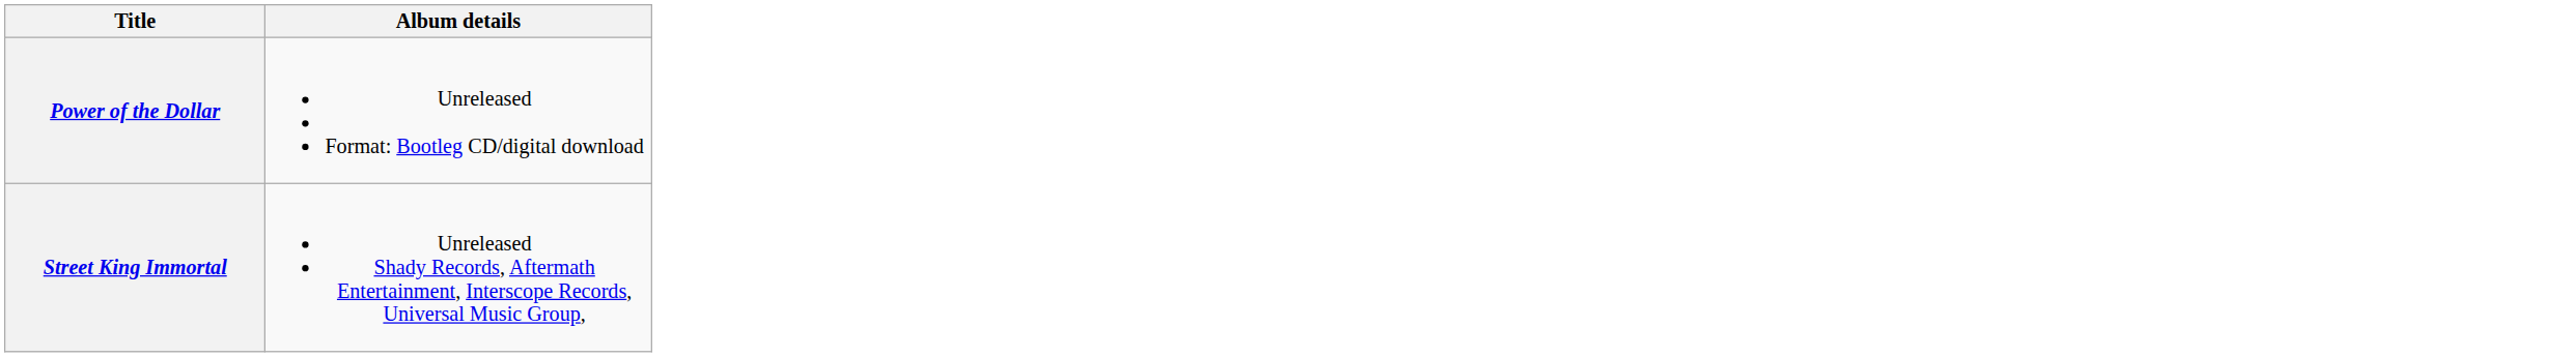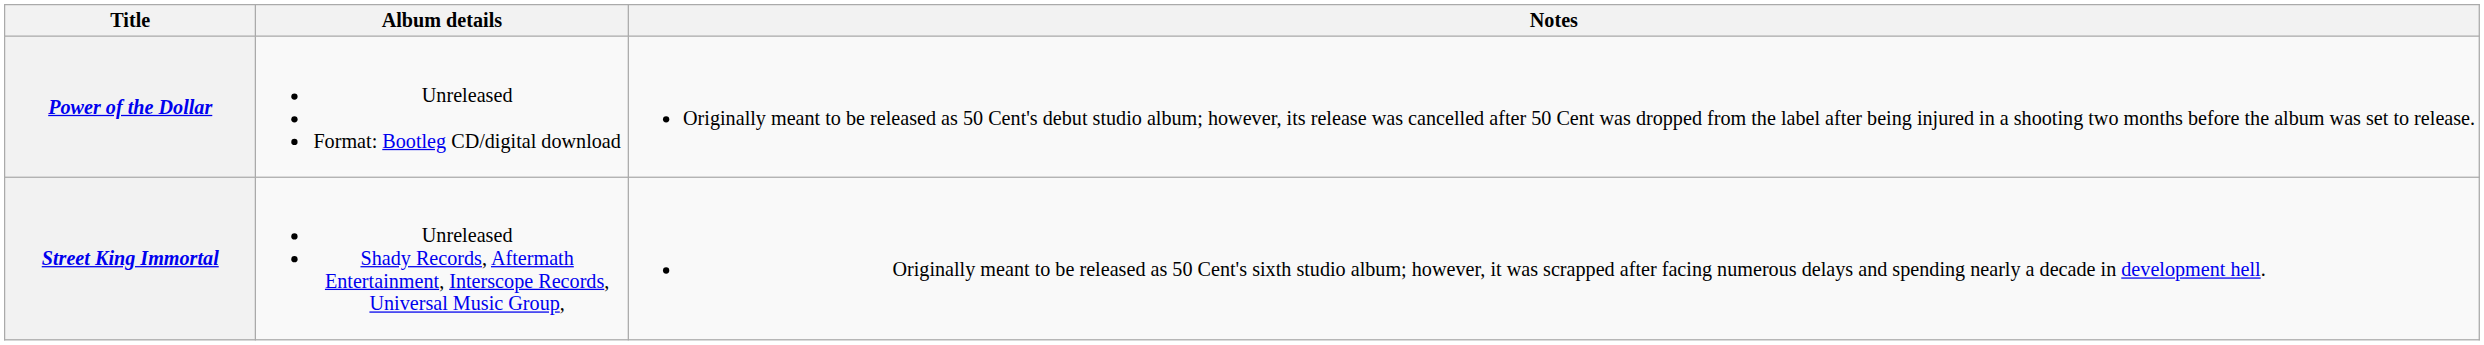 <table class="wikitable plainrowheaders" style="text-align:center;">
 <tr>
 <th scope="col" style="width:12em;">Title</th>
 <th scope="col" style="width:18em;">Album details</th>
+<th scope="col">Notes</th>
 </tr>
 <tr>
 <th scope="row"><em><a href='#'>Power of the Dollar</a></em></th>
 <td><br><ul><li>Unreleased</li><li></li><li>Format: <a href='#'>Bootleg</a> CD/digital download</li></ul></td>
+<td><br><ul><li>Originally meant to be released as 50 Cent's debut studio album; however, its release was cancelled after 50 Cent was dropped from the label after being injured in a shooting two months before the album was set to release.</li></ul></td>
 </tr>
 <tr>
 <th scope="row"><em><a href='#'>Street King Immortal</a></em></th>
 <td><br><ul><li>Unreleased</li><li><a href='#'>Shady Records</a>, <a href='#'>Aftermath Entertainment</a>, <a href='#'>Interscope Records</a>, <a href='#'>Universal Music Group</a>,</li></ul></td>
+<td><br><ul><li>Originally meant to be released as 50 Cent's sixth studio album; however, it was scrapped after facing numerous delays and spending nearly a decade in <a href='#'>development hell</a>.</li></ul></td>
 </tr>
 </table>
